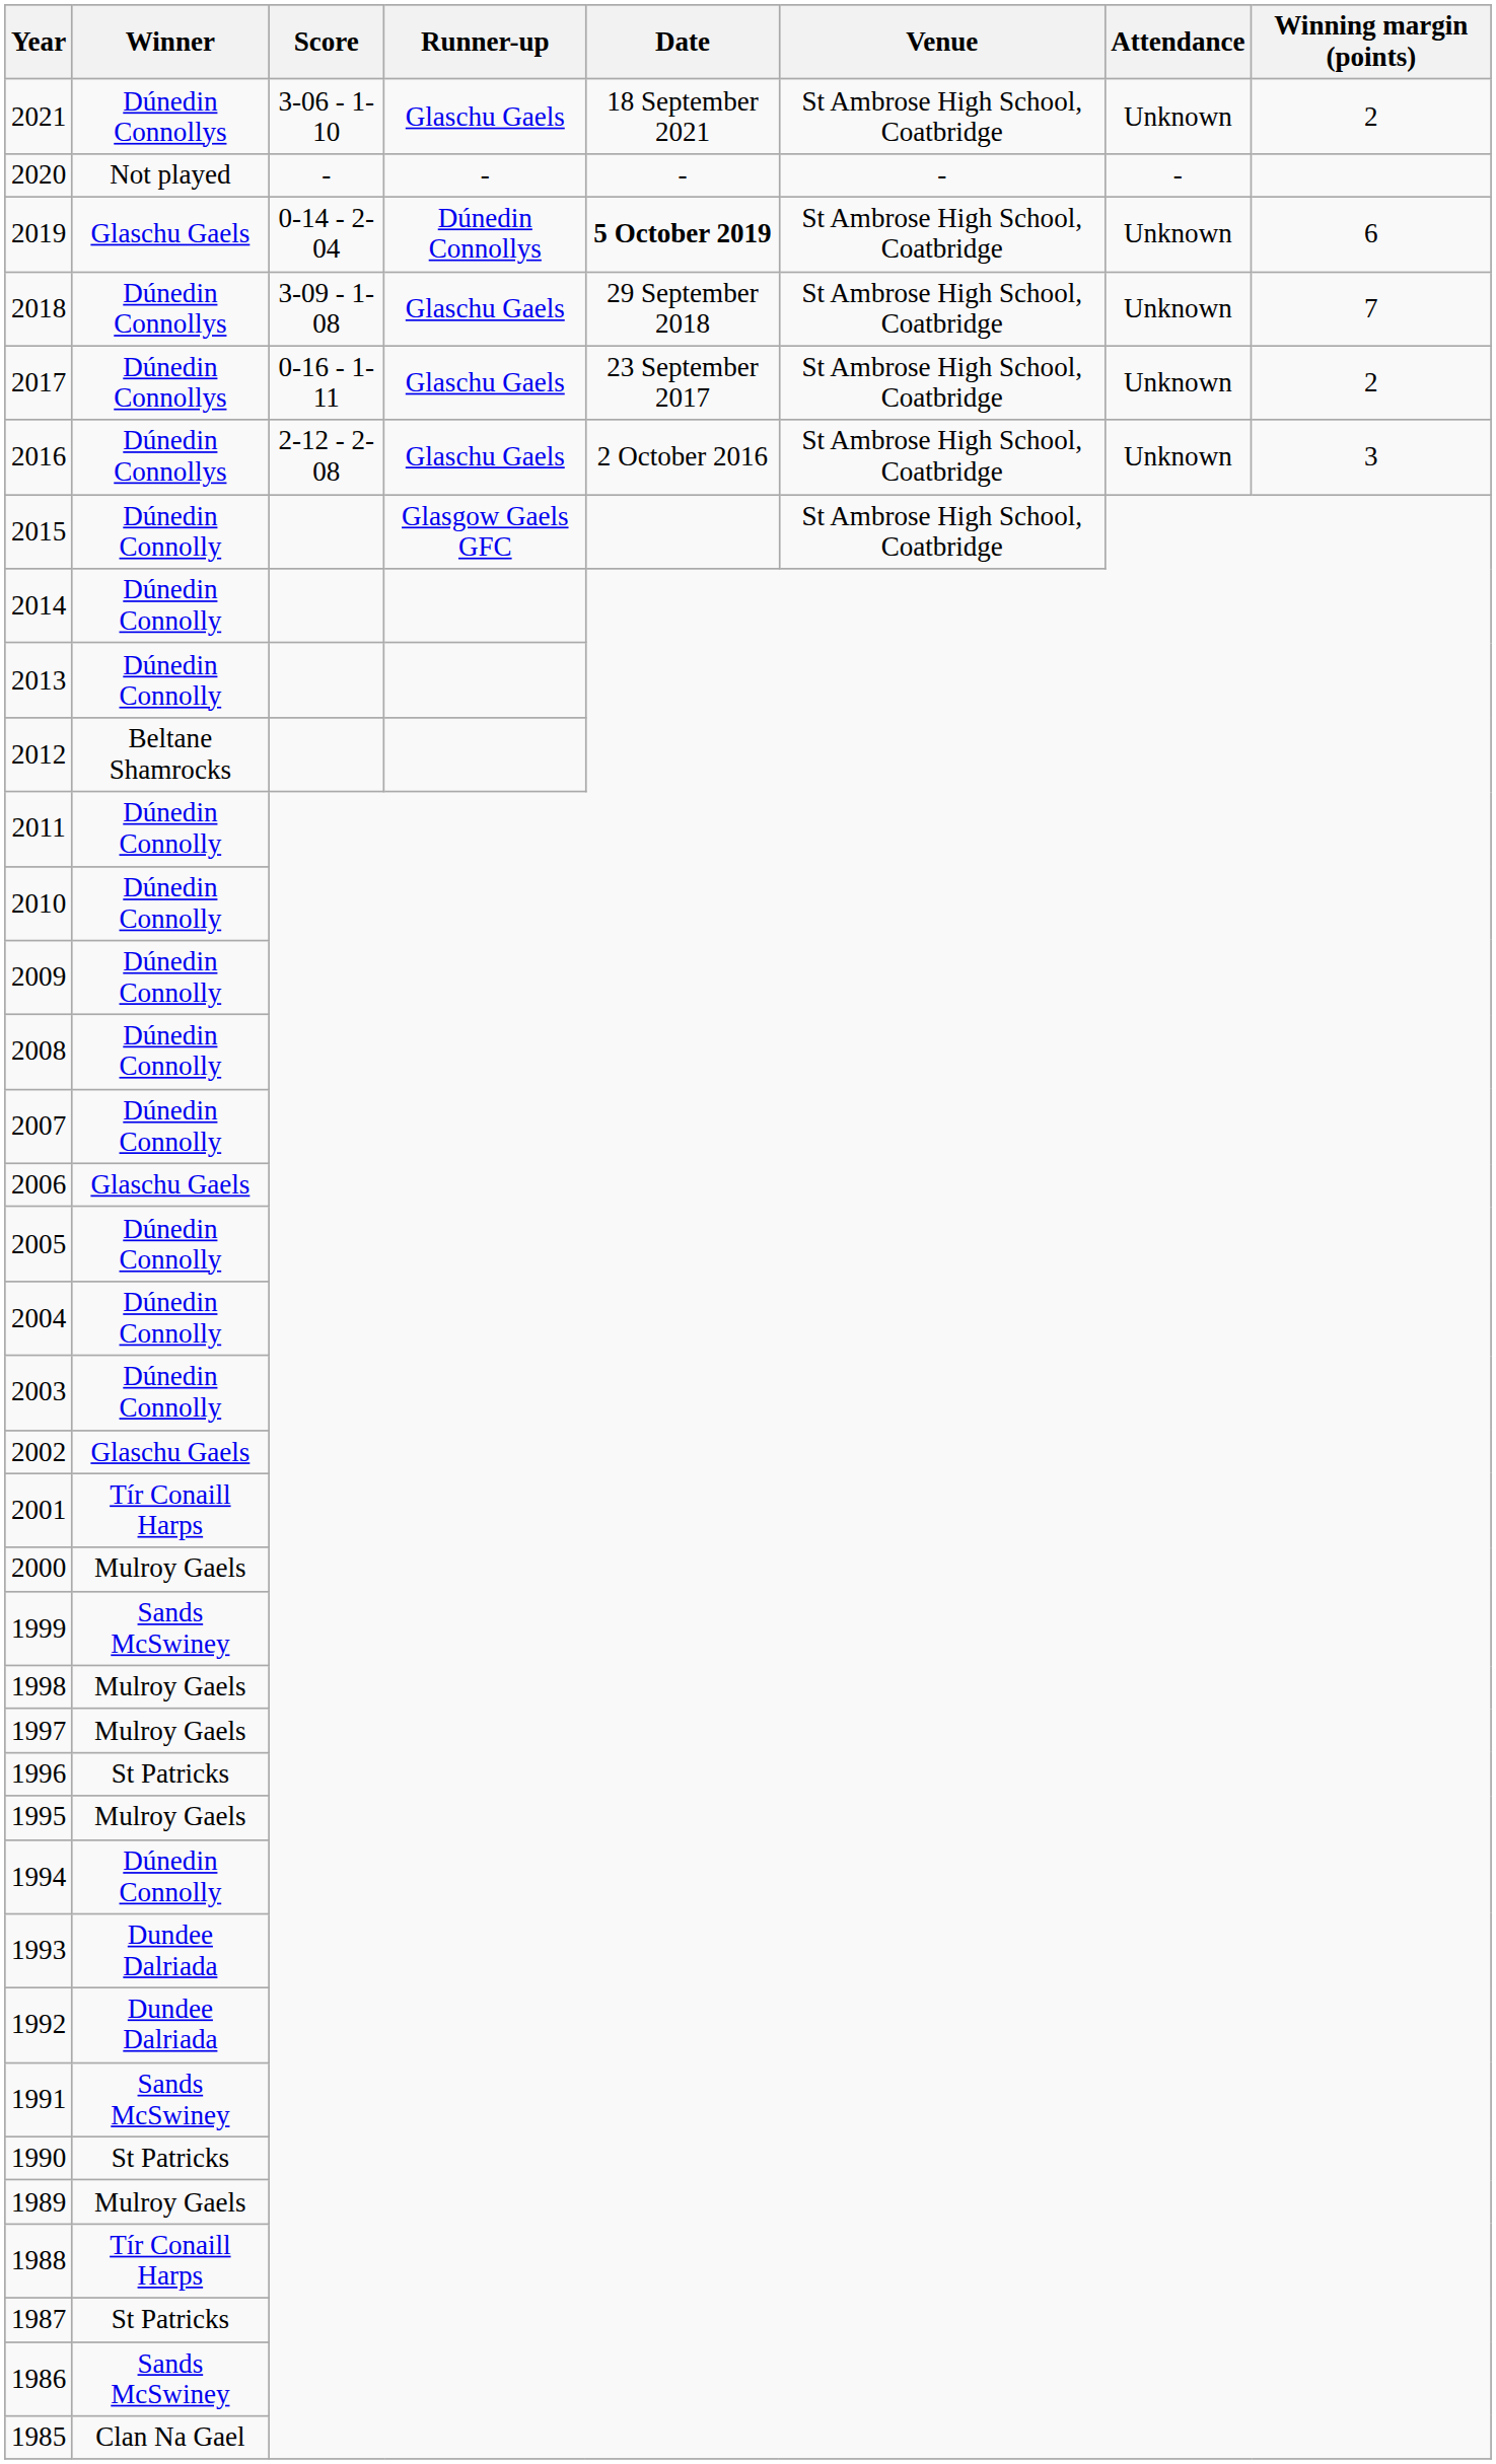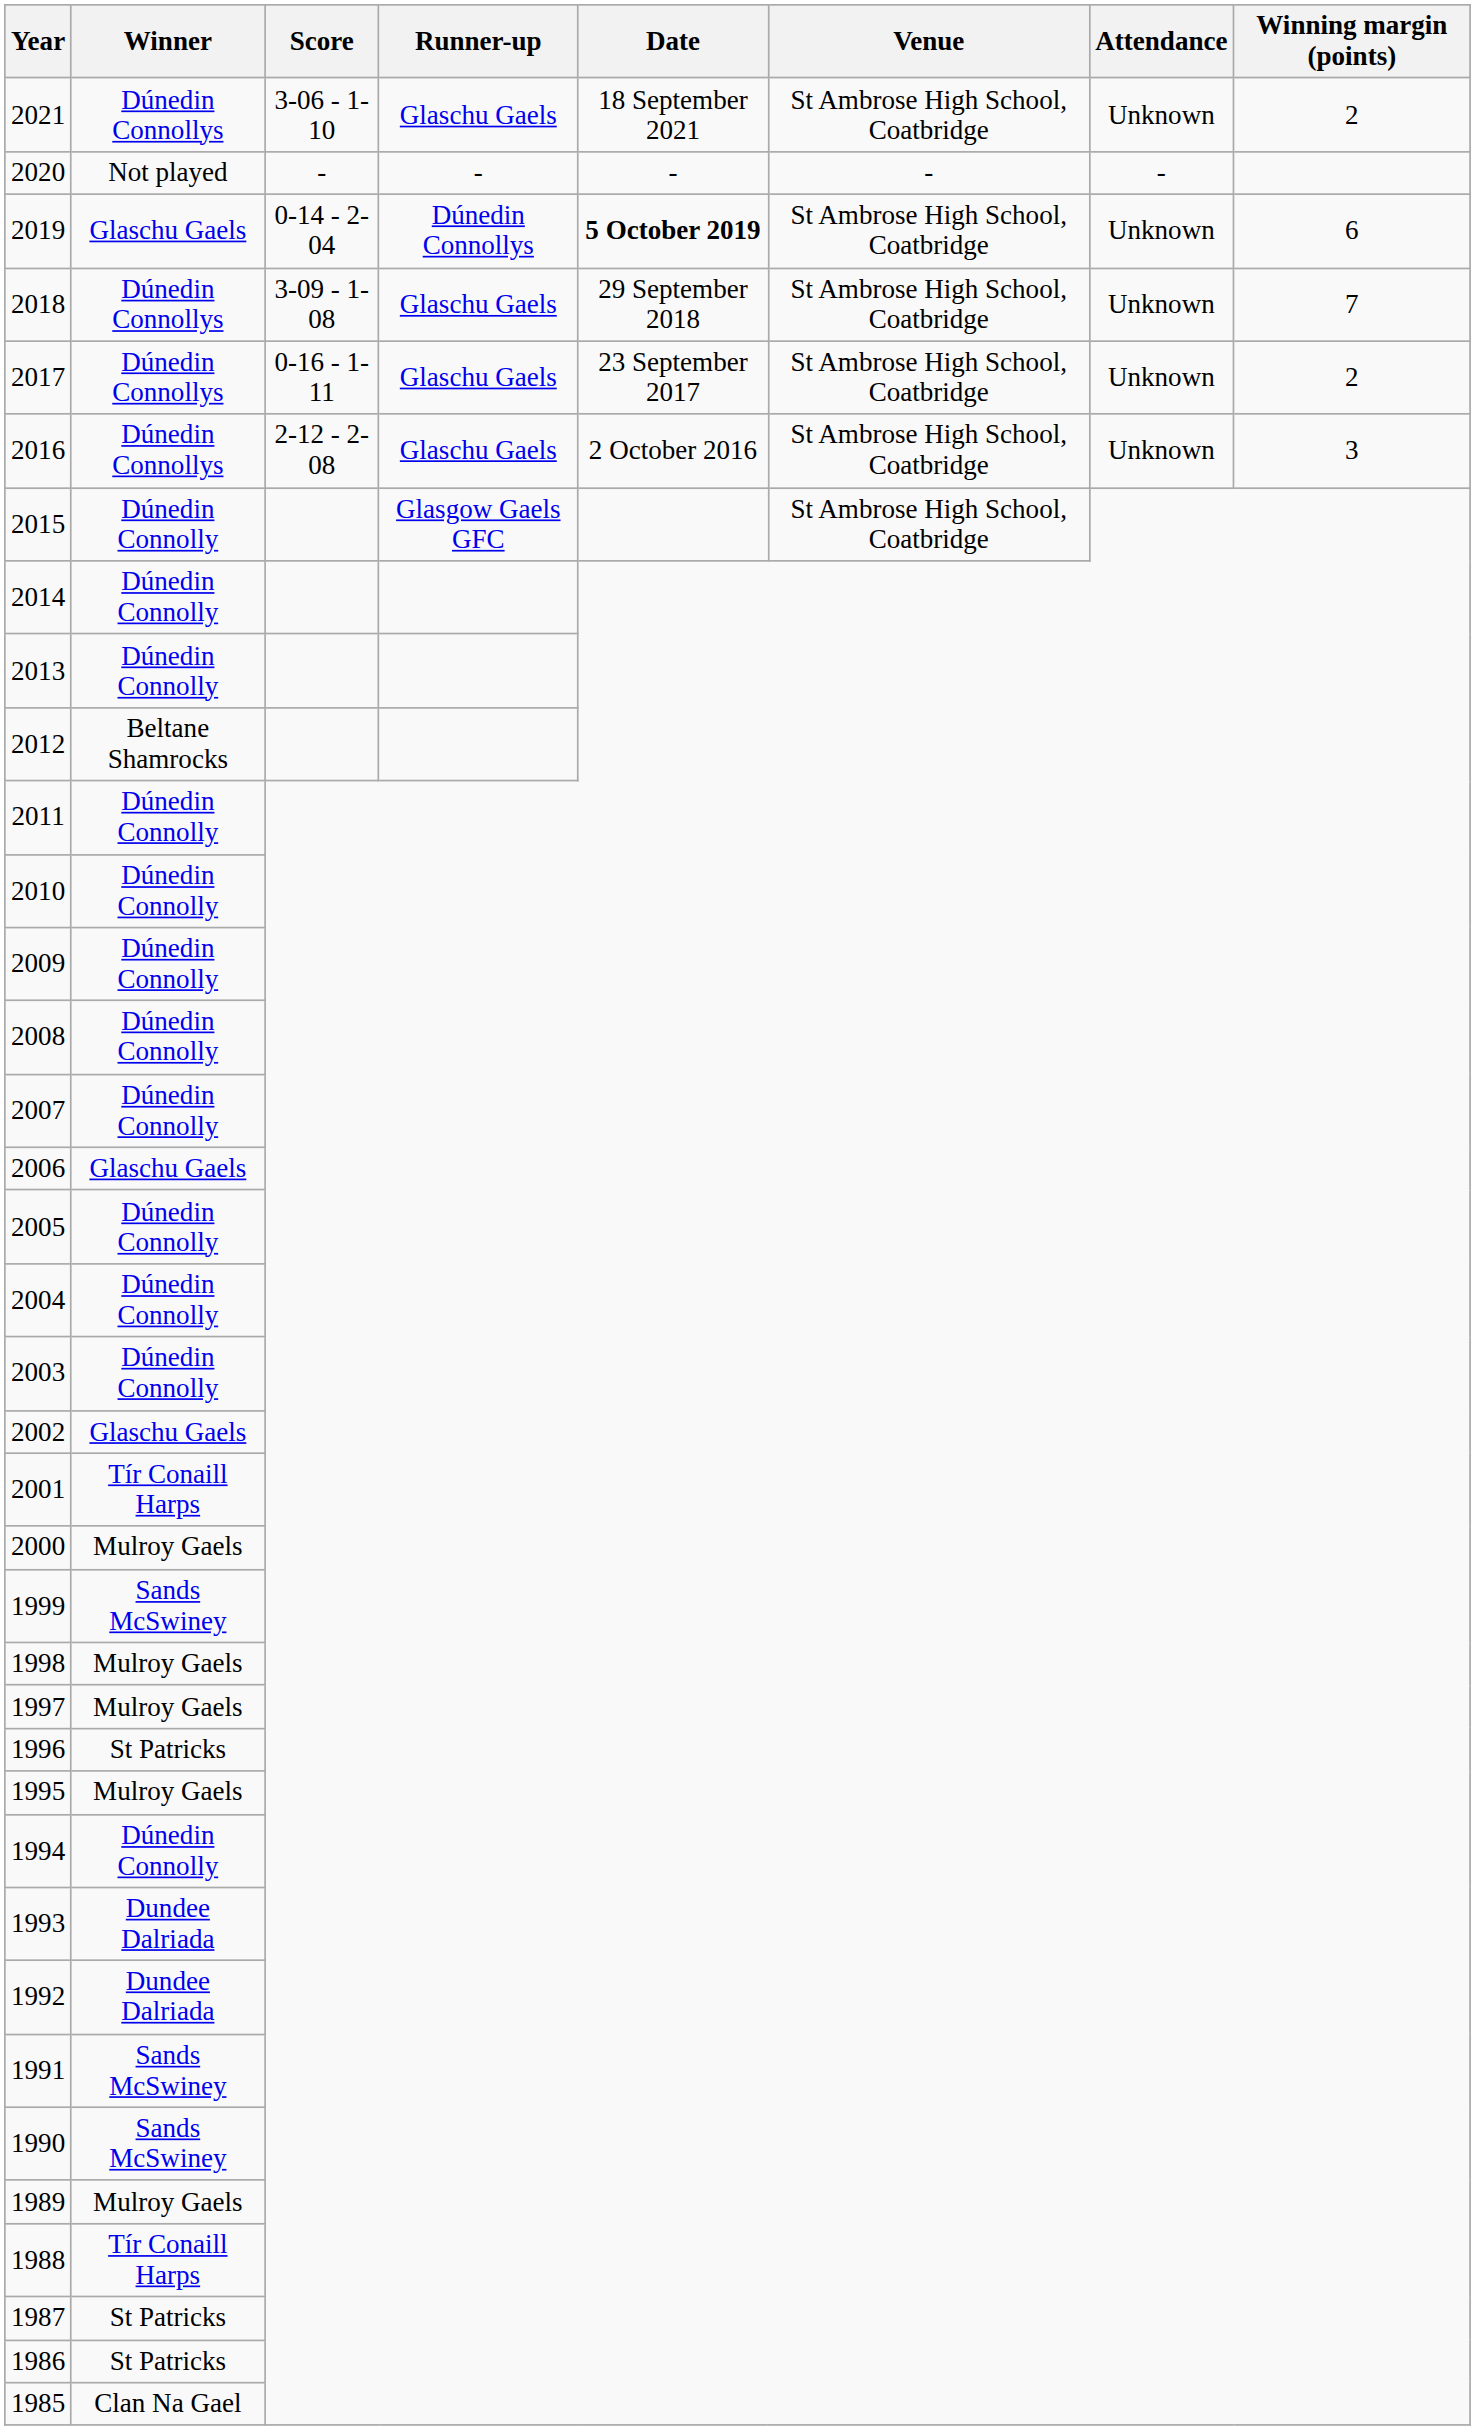 <table class="sortable wikitable plainrowheaders" style="text-align:center;">
 <tr style="background:#efefef">
 <th>Year</th>
 <th>Winner</th>
 <th>Score</th>
 <th>Runner-up</th>
 <th>Date</th>
 <th>Venue</th>
 <th>Attendance</th>
 <th>Winning margin (points)</th>
 </tr>
 <tr>
 <td>2021</td>
 <td><a href='#'>Dúnedin Connollys</a></td>
 <td>3-06 - 1-10</td>
 <td><a href='#'>Glaschu Gaels</a></td>
 <td>18 September 2021</td>
 <td>St Ambrose High School, Coatbridge</td>
 <td>Unknown</td>
 <td>2</td>
 </tr>
 <tr>
 <td>2020</td>
 <td>Not played</td>
 <td>-</td>
 <td>-</td>
 <td>-</td>
 <td>-</td>
 <td>-</td>
 </tr>
 <tr>
 <td>2019</td>
 <td><a href='#'>Glaschu Gaels</a></td>
 <td>0-14 - 2-04</td>
 <td><a href='#'>Dúnedin Connollys</a></td>
 <td><strong>5 October 2019</strong></td>
 <td>St Ambrose High School, Coatbridge</td>
 <td>Unknown</td>
 <td>6</td>
 </tr>
 <tr>
 <td>2018</td>
 <td><a href='#'>Dúnedin Connollys</a></td>
 <td>3-09 - 1-08</td>
 <td><a href='#'>Glaschu Gaels</a></td>
 <td>29 September 2018</td>
 <td>St Ambrose High School, Coatbridge</td>
 <td>Unknown</td>
 <td>7</td>
 </tr>
 <tr>
 <td>2017</td>
 <td><a href='#'>Dúnedin Connollys</a></td>
 <td>0-16 - 1-11</td>
 <td><a href='#'>Glaschu Gaels</a></td>
 <td>23 September 2017</td>
 <td>St Ambrose High School, Coatbridge</td>
 <td>Unknown</td>
 <td>2</td>
 </tr>
 <tr>
 <td>2016</td>
 <td><a href='#'>Dúnedin Connollys</a></td>
 <td>2-12 - 2-08</td>
 <td><a href='#'>Glaschu Gaels</a></td>
 <td>2 October 2016</td>
 <td>St Ambrose High School, Coatbridge</td>
 <td>Unknown</td>
 <td>3</td>
 </tr>
 <tr>
 <td>2015</td>
 <td><a href='#'>Dúnedin Connolly</a></td>
 <td></td>
 <td><a href='#'>Glasgow Gaels GFC</a></td>
 <td></td>
 <td>St Ambrose High School, Coatbridge</td>
 </tr>
 <tr>
 <td>2014</td>
 <td><a href='#'>Dúnedin Connolly</a></td>
 <td></td>
 <td></td>
 </tr>
 <tr>
 <td>2013</td>
 <td><a href='#'>Dúnedin Connolly</a></td>
 <td></td>
 <td></td>
 </tr>
 <tr>
 <td>2012</td>
 <td>Beltane Shamrocks</td>
 <td></td>
 <td></td>
 </tr>
 <tr>
 <td>2011</td>
 <td><a href='#'>Dúnedin Connolly</a></td>
 </tr>
 <tr>
 <td>2010</td>
 <td><a href='#'>Dúnedin Connolly</a></td>
 </tr>
 <tr>
 <td>2009</td>
 <td><a href='#'>Dúnedin Connolly</a></td>
 </tr>
 <tr>
 <td>2008</td>
 <td><a href='#'>Dúnedin Connolly</a></td>
 </tr>
 <tr>
 <td>2007</td>
 <td><a href='#'>Dúnedin Connolly</a></td>
 </tr>
 <tr>
 <td>2006</td>
 <td><a href='#'>Glaschu Gaels</a></td>
 </tr>
 <tr>
 <td>2005</td>
 <td><a href='#'>Dúnedin Connolly</a></td>
 </tr>
 <tr>
 <td>2004</td>
 <td><a href='#'>Dúnedin Connolly</a></td>
 </tr>
 <tr>
 <td>2003</td>
 <td><a href='#'>Dúnedin Connolly</a></td>
 </tr>
 <tr>
 <td>2002</td>
 <td><a href='#'>Glaschu Gaels</a></td>
 </tr>
 <tr>
 <td>2001</td>
 <td><a href='#'>Tír Conaill Harps</a></td>
 </tr>
 <tr>
 <td>2000</td>
 <td>Mulroy Gaels</td>
 </tr>
 <tr>
 <td>1999</td>
 <td><a href='#'>Sands McSwiney</a></td>
 </tr>
 <tr>
 <td>1998</td>
 <td>Mulroy Gaels</td>
 </tr>
 <tr>
 <td>1997</td>
 <td>Mulroy Gaels</td>
 </tr>
 <tr>
 <td>1996</td>
 <td>St Patricks</td>
 </tr>
 <tr>
 <td>1995</td>
 <td>Mulroy Gaels</td>
 </tr>
 <tr>
 <td>1994</td>
 <td><a href='#'>Dúnedin Connolly</a></td>
 </tr>
 <tr>
 <td>1993</td>
 <td><a href='#'>Dundee Dalriada</a></td>
 </tr>
 <tr>
 <td>1992</td>
 <td><a href='#'>Dundee Dalriada</a></td>
 </tr>
 <tr>
 <td>1991</td>
 <td><a href='#'>Sands McSwiney</a></td>
 </tr>
 <tr>
 <td>1990</td>
-<td>St Patricks</td>
+<td><a href='#'>Sands McSwiney</a></td>
 </tr>
 <tr>
 <td>1989</td>
 <td>Mulroy Gaels</td>
 </tr>
 <tr>
 <td>1988</td>
 <td><a href='#'>Tír Conaill Harps</a></td>
 </tr>
 <tr>
 <td>1987</td>
 <td>St Patricks</td>
 </tr>
 <tr>
 <td>1986</td>
-<td><a href='#'>Sands McSwiney</a></td>
+<td>St Patricks</td>
 </tr>
 <tr>
 <td>1985</td>
 <td>Clan Na Gael</td>
 </tr>
 </table>
